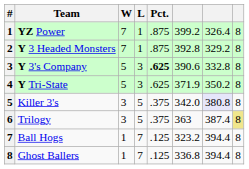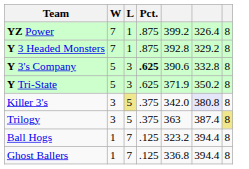 <table class=wikitable>
 <tr>
-<th>#</th>
 <th>Team</th>
 <th>W</th>
 <th>L</th>
 <th>Pct.</th>
 <th></th>
 <th></th>
 <th></th>
 </tr>
 <tr style="width:2.5em; background:#CCFFCC;">
-<th>1</th>
 <td><strong>YZ</strong> <a href='#'>Power</a></td>
 <td>7</td>
 <td>1</td>
 <td>.875</td>
 <td>399.2</td>
 <td>326.4</td>
 <td>8</td>
 </tr>
 <tr style="width:2.5em; background:#CCFFCC;">
-<th>2</th>
 <td><strong>Y</strong> <a href='#'>3 Headed Monsters</a></td>
 <td>7</td>
 <td>1</td>
 <td>.875</td>
 <td>392.8</td>
 <td>329.2</td>
 <td>8</td>
 </tr>
 <tr style="width:2.5em; background:#CCFFCC;">
-<th>3</th>
 <td><strong>Y</strong> <a href='#'>3's Company</a></td>
 <td>5</td>
 <td>3</td>
 <td><strong>.625</strong></td>
 <td>390.6</td>
 <td>332.8</td>
 <td>8</td>
 </tr>
 <tr style="width:2.5em; background:#CCFFCC;">
-<th>4</th>
 <td><strong>Y</strong> <a href='#'>Tri-State</a></td>
 <td>5</td>
 <td>3</td>
 <td>.625</td>
 <td>371.9</td>
 <td>350.2</td>
 <td>8</td>
 </tr>
 <tr>
-<th>5</th>
 <td><a href='#'>Killer 3's</a></td>
 <td>3</td>
-<td>5</td>
+<td style="background: khaki;">5</td>
 <td>.375</td>
 <td>342.0</td>
 <td style="background: lavender;">380.8</td>
 <td>8</td>
 </tr>
 <tr>
-<th>6</th>
 <td><a href='#'>Trilogy</a></td>
 <td>3</td>
 <td>5</td>
 <td>.375</td>
 <td>363</td>
 <td>387.4</td>
 <td style="background: khaki;">8</td>
 </tr>
 <tr>
-<th>7</th>
 <td><a href='#'>Ball Hogs</a></td>
 <td>1</td>
 <td>7</td>
 <td>.125</td>
 <td>323.2</td>
 <td>394.4</td>
 <td>8</td>
 </tr>
 <tr>
-<th>8</th>
 <td><a href='#'>Ghost Ballers</a></td>
 <td>1</td>
 <td>7</td>
 <td>.125</td>
 <td>336.8</td>
 <td>394.4</td>
 <td>8</td>
 </tr>
 </table>
